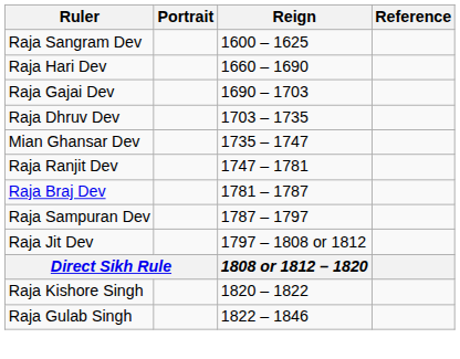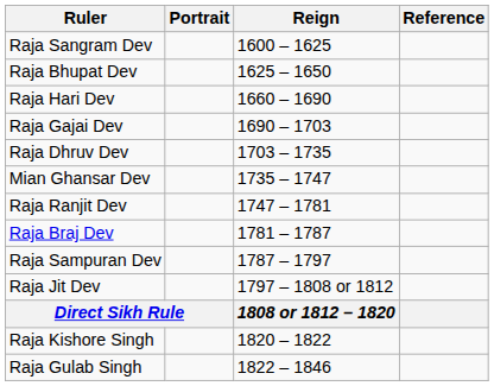 <table class="wikitable">
 <tr>
 <th>Ruler</th>
 <th>Portrait</th>
 <th>Reign</th>
 <th>Reference</th>
 </tr>
 <tr>
 <td>Raja Sangram Dev</td>
 <td></td>
 <td>1600 – 1625</td>
+<td></td>
+</tr>
+<tr>
+<td>Raja Bhupat Dev</td>
+<td></td>
+<td>1625 – 1650</td>
 <td></td>
 </tr>
 <tr>
 <td>Raja Hari Dev</td>
 <td></td>
 <td>1660 – 1690</td>
 <td></td>
 </tr>
 <tr>
 <td>Raja Gajai Dev</td>
 <td></td>
 <td>1690 – 1703</td>
 <td></td>
 </tr>
 <tr>
 <td>Raja Dhruv Dev</td>
 <td></td>
 <td>1703 – 1735</td>
 <td></td>
 </tr>
 <tr>
 <td>Mian Ghansar Dev</td>
 <td></td>
 <td>1735 – 1747</td>
 <td></td>
 </tr>
 <tr>
 <td>Raja Ranjit Dev</td>
 <td></td>
 <td>1747 – 1781</td>
 <td></td>
 </tr>
 <tr>
 <td><a href='#'>Raja Braj Dev</a></td>
 <td></td>
 <td>1781 – 1787</td>
 <td></td>
 </tr>
 <tr>
 <td>Raja Sampuran Dev</td>
 <td></td>
 <td>1787 – 1797</td>
 <td></td>
 </tr>
 <tr>
 <td>Raja Jit Dev</td>
 <td></td>
 <td>1797 – 1808 or 1812</td>
 <td></td>
 </tr>
 <tr>
 <th colspan="2"><em><a href='#'>Direct Sikh Rule</a></em></th>
 <th><em>1808 or 1812 – 1820</em></th>
 <th></th>
 </tr>
 <tr>
 <td>Raja Kishore Singh</td>
 <td></td>
 <td>1820 – 1822</td>
 <td></td>
 </tr>
 <tr>
 <td>Raja Gulab Singh</td>
 <td></td>
 <td>1822 – 1846</td>
 <td></td>
 </tr>
 </table>
